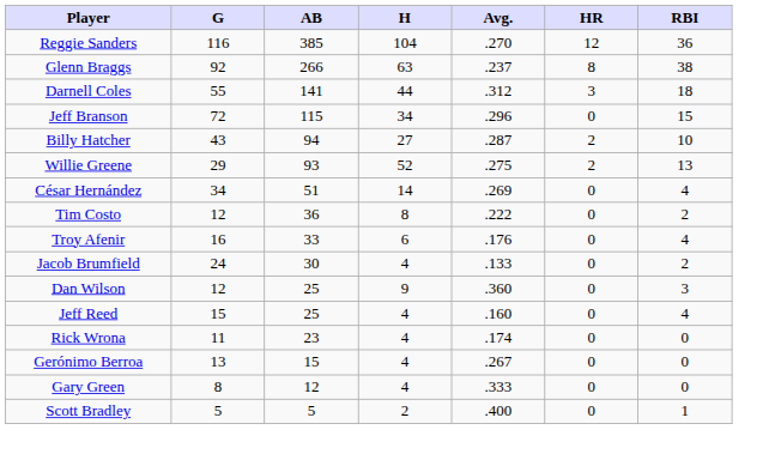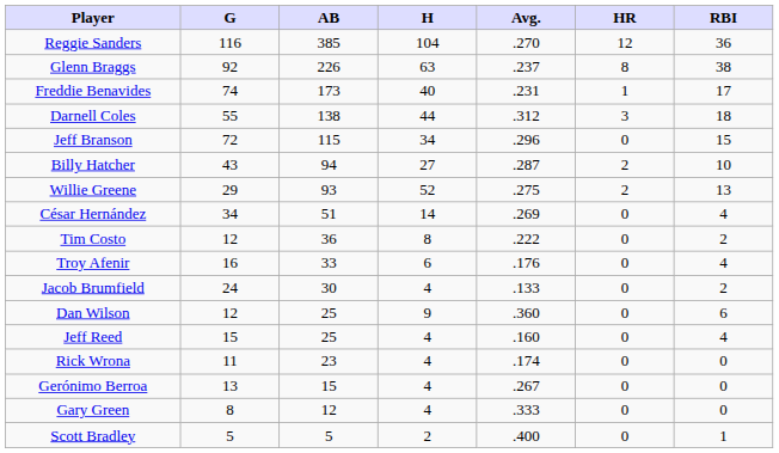 <table class="wikitable sortable">
 <tr>
 <th style="background:#ddf; width:16%;">Player</th>
 <th style="background:#ddf; width:9%;">G</th>
 <th style="background:#ddf; width:9%;">AB</th>
 <th style="background:#ddf; width:9%;">H</th>
 <th style="background:#ddf; width:9%;">Avg.</th>
 <th style="background:#ddf; width:9%;">HR</th>
 <th style="background:#ddf; width:9%;">RBI</th>
 </tr>
 <tr align="center">
 <td><a href='#'>Reggie Sanders</a></td>
 <td>116</td>
 <td>385</td>
 <td>104</td>
 <td>.270</td>
 <td>12</td>
 <td>36</td>
 </tr>
 <tr align="center">
 <td><a href='#'>Glenn Braggs</a></td>
 <td>92</td>
-<td>266</td>
+<td>226</td>
 <td>63</td>
 <td>.237</td>
 <td>8</td>
 <td>38</td>
 </tr>
 <tr align="center">
+<td><a href='#'>Freddie Benavides</a></td>
+<td>74</td>
+<td>173</td>
+<td>40</td>
+<td>.231</td>
+<td>1</td>
+<td>17</td>
+</tr>
+<tr align="center">
 <td><a href='#'>Darnell Coles</a></td>
 <td>55</td>
-<td>141</td>
+<td>138</td>
 <td>44</td>
 <td>.312</td>
 <td>3</td>
 <td>18</td>
 </tr>
 <tr align="center">
 <td><a href='#'>Jeff Branson</a></td>
 <td>72</td>
 <td>115</td>
 <td>34</td>
 <td>.296</td>
 <td>0</td>
 <td>15</td>
 </tr>
 <tr align="center">
 <td><a href='#'>Billy Hatcher</a></td>
 <td>43</td>
 <td>94</td>
 <td>27</td>
 <td>.287</td>
 <td>2</td>
 <td>10</td>
 </tr>
 <tr align="center">
 <td><a href='#'>Willie Greene</a></td>
 <td>29</td>
 <td>93</td>
 <td>52</td>
 <td>.275</td>
 <td>2</td>
 <td>13</td>
 </tr>
 <tr align="center">
 <td><a href='#'>César Hernández</a></td>
 <td>34</td>
 <td>51</td>
 <td>14</td>
 <td>.269</td>
 <td>0</td>
 <td>4</td>
 </tr>
 <tr align="center">
 <td><a href='#'>Tim Costo</a></td>
 <td>12</td>
 <td>36</td>
 <td>8</td>
 <td>.222</td>
 <td>0</td>
 <td>2</td>
 </tr>
 <tr align="center">
 <td><a href='#'>Troy Afenir</a></td>
 <td>16</td>
 <td>33</td>
 <td>6</td>
 <td>.176</td>
 <td>0</td>
 <td>4</td>
 </tr>
 <tr align="center">
 <td><a href='#'>Jacob Brumfield</a></td>
 <td>24</td>
 <td>30</td>
 <td>4</td>
 <td>.133</td>
 <td>0</td>
 <td>2</td>
 </tr>
 <tr align="center">
 <td><a href='#'>Dan Wilson</a></td>
 <td>12</td>
 <td>25</td>
 <td>9</td>
 <td>.360</td>
 <td>0</td>
-<td>3</td>
+<td>6</td>
 </tr>
 <tr align="center">
 <td><a href='#'>Jeff Reed</a></td>
 <td>15</td>
 <td>25</td>
 <td>4</td>
 <td>.160</td>
 <td>0</td>
 <td>4</td>
 </tr>
 <tr align="center">
 <td><a href='#'>Rick Wrona</a></td>
 <td>11</td>
 <td>23</td>
 <td>4</td>
 <td>.174</td>
 <td>0</td>
 <td>0</td>
 </tr>
 <tr align="center">
 <td><a href='#'>Gerónimo Berroa</a></td>
 <td>13</td>
 <td>15</td>
 <td>4</td>
 <td>.267</td>
 <td>0</td>
 <td>0</td>
 </tr>
 <tr align="center">
 <td><a href='#'>Gary Green</a></td>
 <td>8</td>
 <td>12</td>
 <td>4</td>
 <td>.333</td>
 <td>0</td>
 <td>0</td>
 </tr>
 <tr align="center">
 <td><a href='#'>Scott Bradley</a></td>
 <td>5</td>
 <td>5</td>
 <td>2</td>
 <td>.400</td>
 <td>0</td>
 <td>1</td>
 </tr>
 </table>
